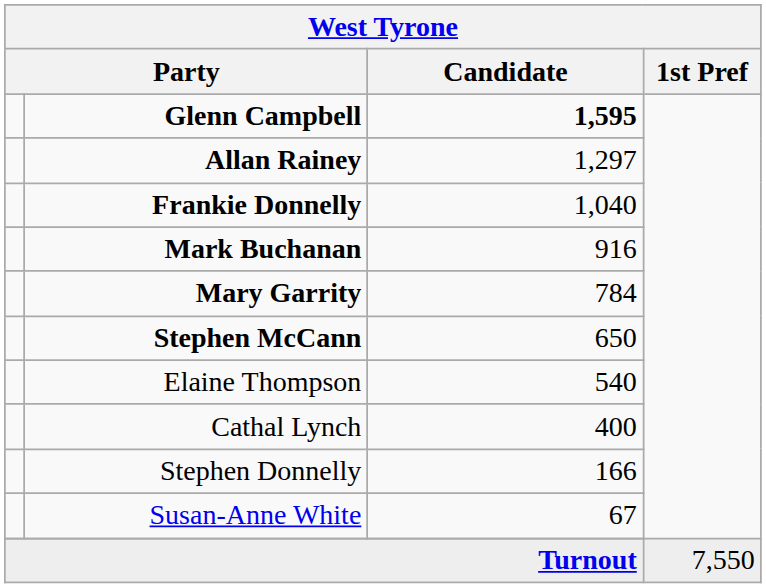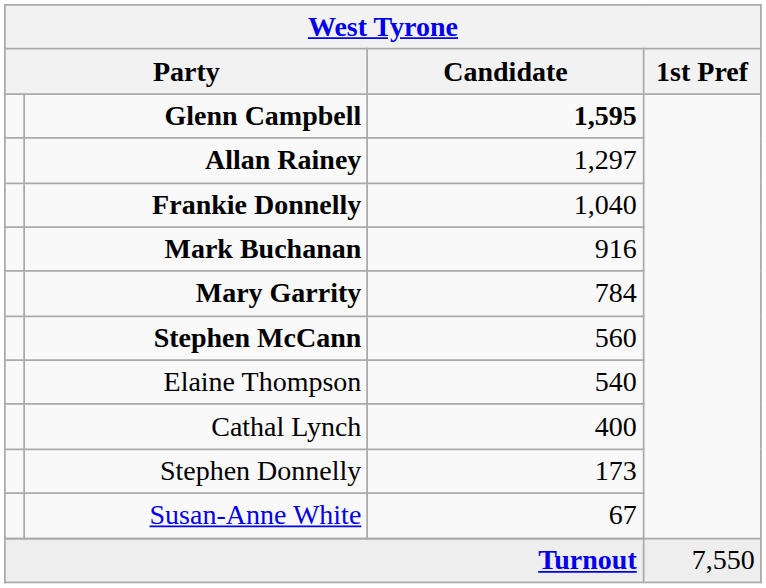 <table class="wikitable">
 <tr>
 <th colspan="4" align="center"><a href='#'>West Tyrone</a></th>
 </tr>
 <tr>
 <th colspan="2" align="center" width=200>Party</th>
 <th width=150>Candidate</th>
 <th width=60>1st Pref</th>
 </tr>
 <tr>
 <td></td>
 <td align="right"><strong>Glenn Campbell</strong></td>
 <td align="right"><strong>1,595</strong></td>
 </tr>
 <tr>
 <td></td>
 <td align="right"><strong>Allan Rainey</strong></td>
 <td align="right">1,297</td>
 </tr>
 <tr>
 <td></td>
 <td align="right"><strong>Frankie Donnelly</strong></td>
 <td align="right">1,040</td>
 </tr>
 <tr>
 <td></td>
 <td align="right"><strong>Mark Buchanan</strong></td>
 <td align="right">916</td>
 </tr>
 <tr>
 <td></td>
 <td align="right"><strong>Mary Garrity</strong></td>
 <td align="right">784</td>
 </tr>
 <tr>
 <td></td>
 <td align="right"><strong>Stephen McCann</strong></td>
-<td align="right">650</td>
+<td align="right">560</td>
 </tr>
 <tr>
 <td></td>
 <td align="right">Elaine Thompson</td>
 <td align="right">540</td>
 </tr>
 <tr>
 <td></td>
 <td align="right">Cathal Lynch</td>
 <td align="right">400</td>
 </tr>
 <tr>
 <td></td>
 <td align="right">Stephen Donnelly</td>
-<td align="right">166</td>
+<td align="right">173</td>
 </tr>
 <tr>
 <td></td>
 <td align="right"><a href='#'>Susan-Anne White</a></td>
 <td align="right">67</td>
 </tr>
 <tr>
 </tr>
 <tr bgcolor="EEEEEE">
 <td colspan=3 align="right"><strong><a href='#'>Turnout</a></strong></td>
 <td align="right">7,550</td>
 </tr>
 </table>
